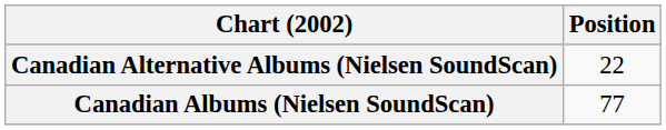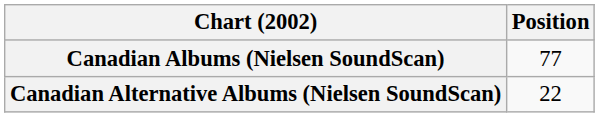 <table class="wikitable plainrowheaders" style="text-align:center">
 <tr>
 <th>Chart (2002)</th>
 <th>Position</th>
 </tr>
 <tr>
+<th scope="row">Canadian Albums (Nielsen SoundScan)</th>
+<td>77</td>
+</tr>
+<tr>
 <th scope="row">Canadian Alternative Albums (Nielsen SoundScan)</th>
 <td>22</td>
 </tr>
-<tr>
-<th scope="row">Canadian Albums (Nielsen SoundScan)</th>
-<td>77</td>
-</tr>
 </table>
